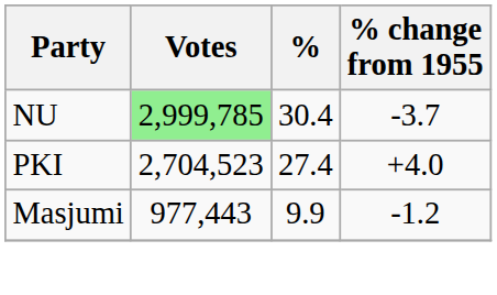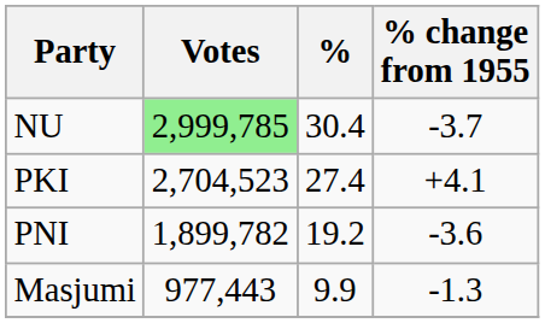 <table class="wikitable" style="text-align:center">
 <tr>
 <th>Party</th>
 <th>Votes</th>
 <th>%</th>
 <th>% change<br>from 1955</th>
 </tr>
 <tr>
 <td align=left>NU</td>
 <td style="background: lightgreen;">2,999,785</td>
 <td>30.4</td>
 <td>-3.7</td>
 </tr>
 <tr>
 <td align=left>PKI</td>
 <td>2,704,523</td>
 <td>27.4</td>
-<td>+4.0</td>
+<td>+4.1</td>
+</tr>
+<tr>
+<td align=left>PNI</td>
+<td>1,899,782</td>
+<td>19.2</td>
+<td>-3.6</td>
 </tr>
 <tr>
 <td align=left>Masjumi</td>
 <td>977,443</td>
 <td>9.9</td>
-<td>-1.2</td>
+<td>-1.3</td>
 </tr>
 <tr>
 </tr>
 </table>
